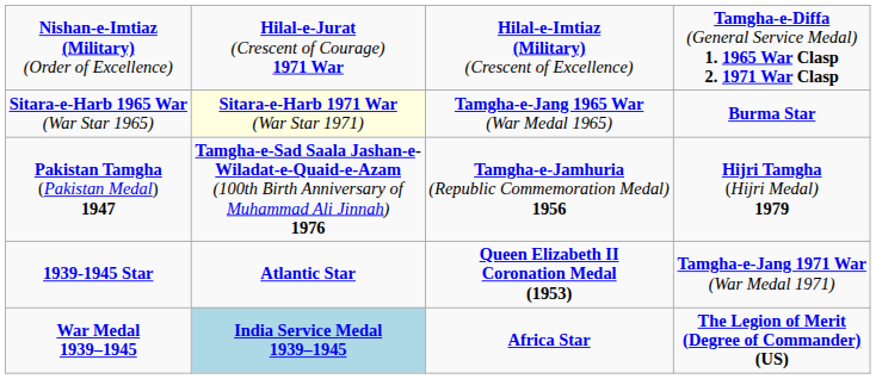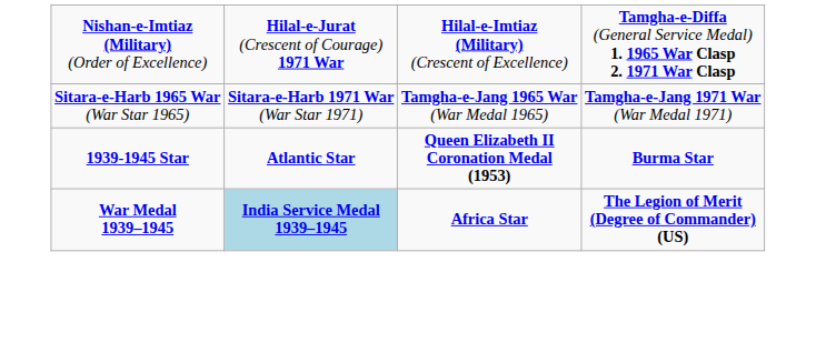 <table class="wikitable" style="margin:1em auto; text-align:center;">
 <tr>
 <td><strong><a href='#'>Nishan-e-Imtiaz</a></strong><br><strong><a href='#'>(Military)</a></strong><br><em>(Order of Excellence)</em></td>
 <td><strong><a href='#'>Hilal-e-Jurat</a></strong><br><em>(Crescent of Courage)</em><br><strong><a href='#'>1971 War</a></strong></td>
 <td><a href='#'><strong>Hilal-e-Imtiaz</strong></a><br><strong><a href='#'>(Military)</a></strong><br><em>(Crescent of Excellence)</em></td>
 <td><strong><a href='#'>Tamgha-e-Diffa</a></strong><br><em>(General Service Medal)</em><br><strong>1. <a href='#'>1965 War</a> Clasp</strong><br><strong>2. <a href='#'>1971 War</a> Clasp</strong></td>
 </tr>
 <tr>
 <td><strong><a href='#'>Sitara-e-Harb 1965 War</a></strong><br><em>(War Star 1965)</em></td>
-<td style="background: lightyellow;"><strong><a href='#'>Sitara-e-Harb 1971 War</a></strong><br><em>(War Star 1971)</em></td>
+<td><strong><a href='#'>Sitara-e-Harb 1971 War</a></strong><br><em>(War Star 1971)</em></td>
 <td><strong><a href='#'>Tamgha-e-Jang 1965 War</a></strong><br><em>(War Medal 1965)</em></td>
-<td><strong><a href='#'>Burma Star</a></strong></td>
-</tr>
-<tr>
-<td><strong><a href='#'>Pakistan Tamgha</a></strong><br>(<em><a href='#'>Pakistan Medal</a></em>)<br><strong>1947</strong></td>
-<td><strong><a href='#'>Tamgha-e-Sad Saala Jashan-e</a>-</strong><br><strong><a href='#'>Wiladat-e-Quaid-e-Azam</a></strong><br><em>(100th Birth Anniversary of</em><br><em><a href='#'>Muhammad Ali Jinnah</a>)</em><br><strong>1976</strong></td>
-<td><strong><a href='#'>Tamgha-e-Jamhuria</a></strong><br><em>(Republic Commemoration Medal)</em><br><strong>1956</strong></td>
-<td><strong><a href='#'>Hijri Tamgha</a></strong><br>(<em>Hijri Medal)</em><br><strong>1979</strong></td>
+<td><strong><a href='#'>Tamgha-e-Jang 1971 War</a></strong><br><em>(War Medal 1971)</em></td>
 </tr>
 <tr>
 <td><strong><a href='#'>1939-1945 Star</a></strong></td>
 <td><strong><a href='#'>Atlantic Star</a></strong></td>
 <td><strong><a href='#'>Queen Elizabeth II</a></strong><br><strong><a href='#'>Coronation Medal</a></strong><br><strong>(1953)</strong></td>
-<td><strong><a href='#'>Tamgha-e-Jang 1971 War</a></strong><br><em>(War Medal 1971)</em></td>
+<td><strong><a href='#'>Burma Star</a></strong></td>
 </tr>
 <tr>
 <td><strong><a href='#'>War Medal</a></strong><br><strong><a href='#'>1939–1945</a></strong></td>
 <td style="background: lightblue;"><strong><a href='#'>India Service Medal</a></strong><br><a href='#'><strong>1939–1945</strong></a></td>
 <td><strong><a href='#'>Africa Star</a></strong></td>
 <td><a href='#'><strong>The Legion of Merit</strong></a><br><a href='#'><strong>(Degree of Commander)</strong></a><br><strong>(US)</strong></td>
 </tr>
 </table>
